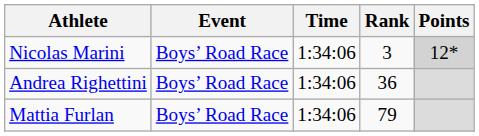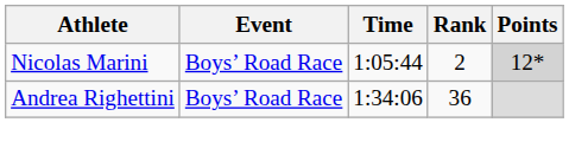 <table class="wikitable" border="1" style="font-size:90%">
 <tr>
 <th>Athlete</th>
 <th>Event</th>
 <th>Time</th>
 <th>Rank</th>
 <th>Points</th>
 </tr>
 <tr>
 <td><a href='#'>Nicolas Marini</a></td>
 <td><a href='#'>Boys’ Road Race</a></td>
-<td align=center>1:34:06</td>
-<td align=center>3</td>
+<td align=center>1:05:44</td>
+<td align=center>2</td>
 <td align=center style="background: lightgrey;">12*</td>
 </tr>
 <tr>
 <td><a href='#'>Andrea Righettini</a></td>
 <td><a href='#'>Boys’ Road Race</a></td>
 <td align=center>1:34:06</td>
 <td align=center>36</td>
 <td bgcolor=#DCDCDC></td>
 </tr>
-<tr>
-<td><a href='#'>Mattia Furlan</a></td>
-<td><a href='#'>Boys’ Road Race</a></td>
-<td align=center>1:34:06</td>
-<td align=center>79</td>
-<td bgcolor=#DCDCDC></td>
-</tr>
 </table>
